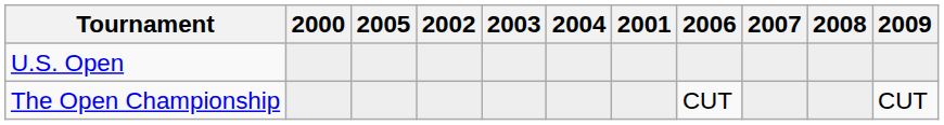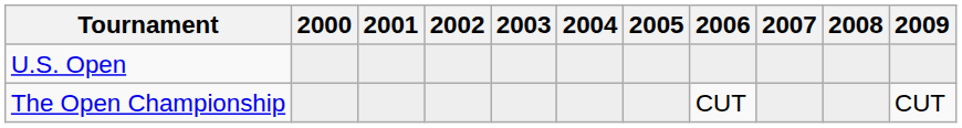 <table class="wikitable" style="font-size:95%;">
 <tr>
 <th>Tournament</th>
 <th>2000</th>
-<th>2005</th>
+<th>2001</th>
 <th>2002</th>
 <th>2003</th>
 <th>2004</th>
-<th>2001</th>
+<th>2005</th>
 <th>2006</th>
 <th>2007</th>
 <th>2008</th>
 <th>2009</th>
 </tr>
 <tr>
 <td align=left><a href='#'>U.S. Open</a></td>
 <td style="background:#eeeeee;"></td>
 <td style="background:#eeeeee;"></td>
 <td style="background:#eeeeee;"></td>
 <td style="background:#eeeeee;"></td>
 <td style="background:#eeeeee;"></td>
 <td style="background:#eeeeee;"></td>
 <td style="background:#eeeeee;"></td>
 <td style="background:#eeeeee;"></td>
 <td style="background:#eeeeee;"></td>
 <td style="background:#eeeeee;"></td>
 </tr>
 <tr>
 <td align=left><a href='#'>The Open Championship</a></td>
 <td style="background:#eeeeee;"></td>
 <td style="background:#eeeeee;"></td>
 <td style="background:#eeeeee;"></td>
 <td style="background:#eeeeee;"></td>
 <td style="background:#eeeeee;"></td>
 <td style="background:#eeeeee;"></td>
 <td>CUT</td>
 <td style="background:#eeeeee;"></td>
 <td style="background:#eeeeee;"></td>
 <td>CUT</td>
 </tr>
 </table>
